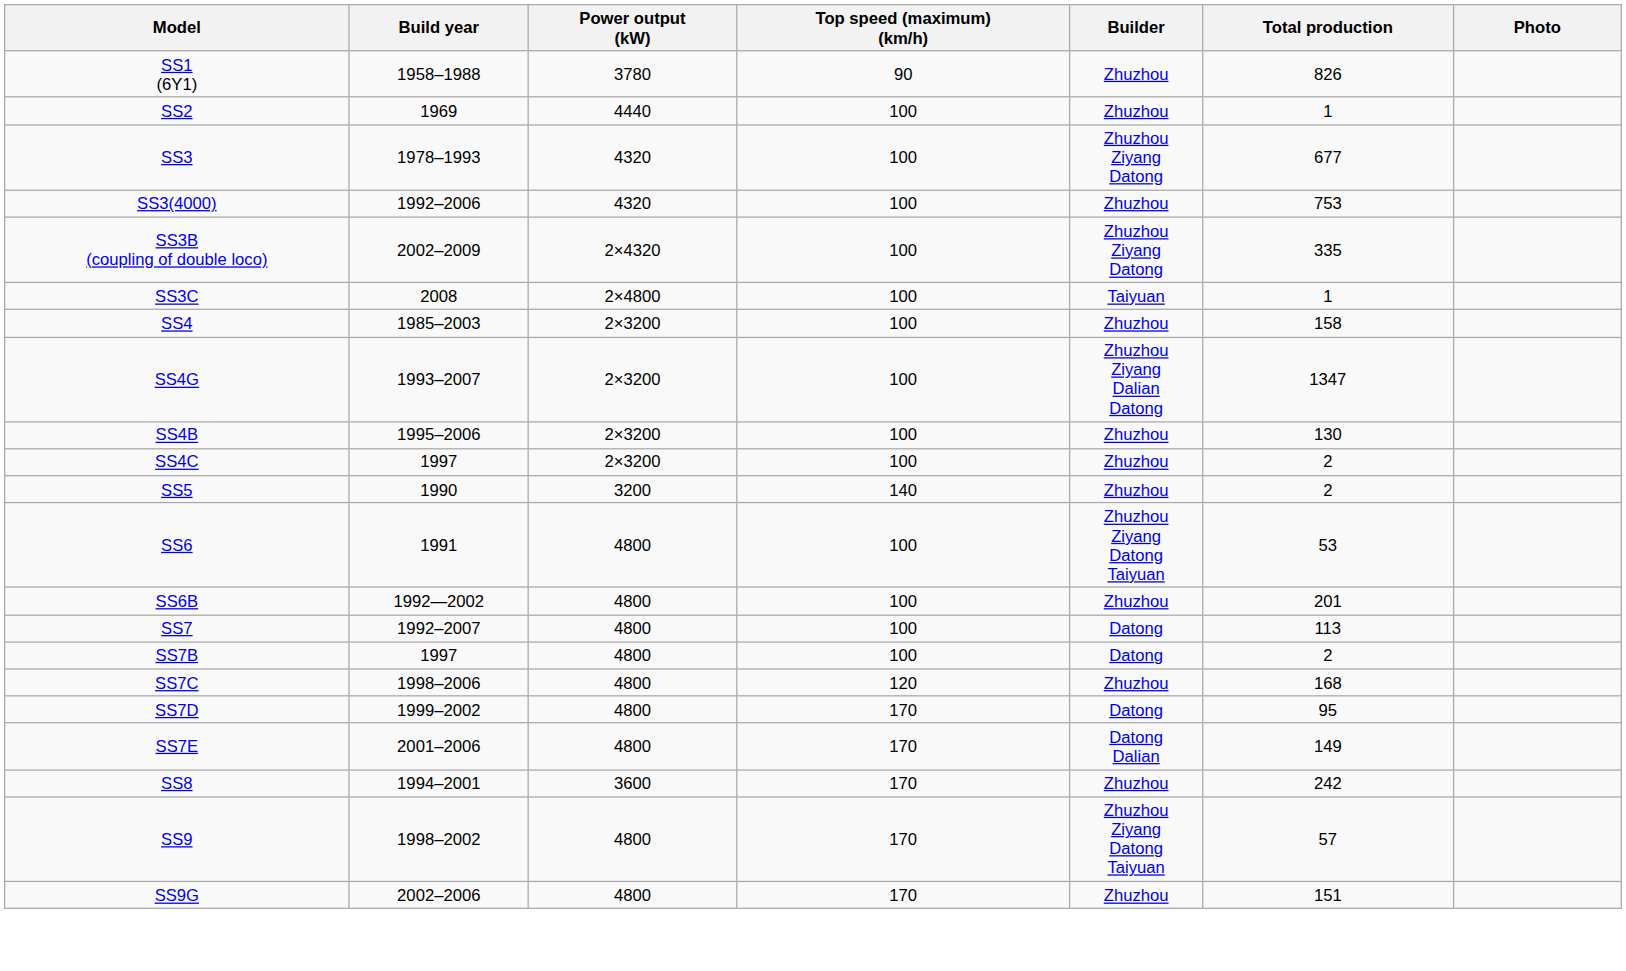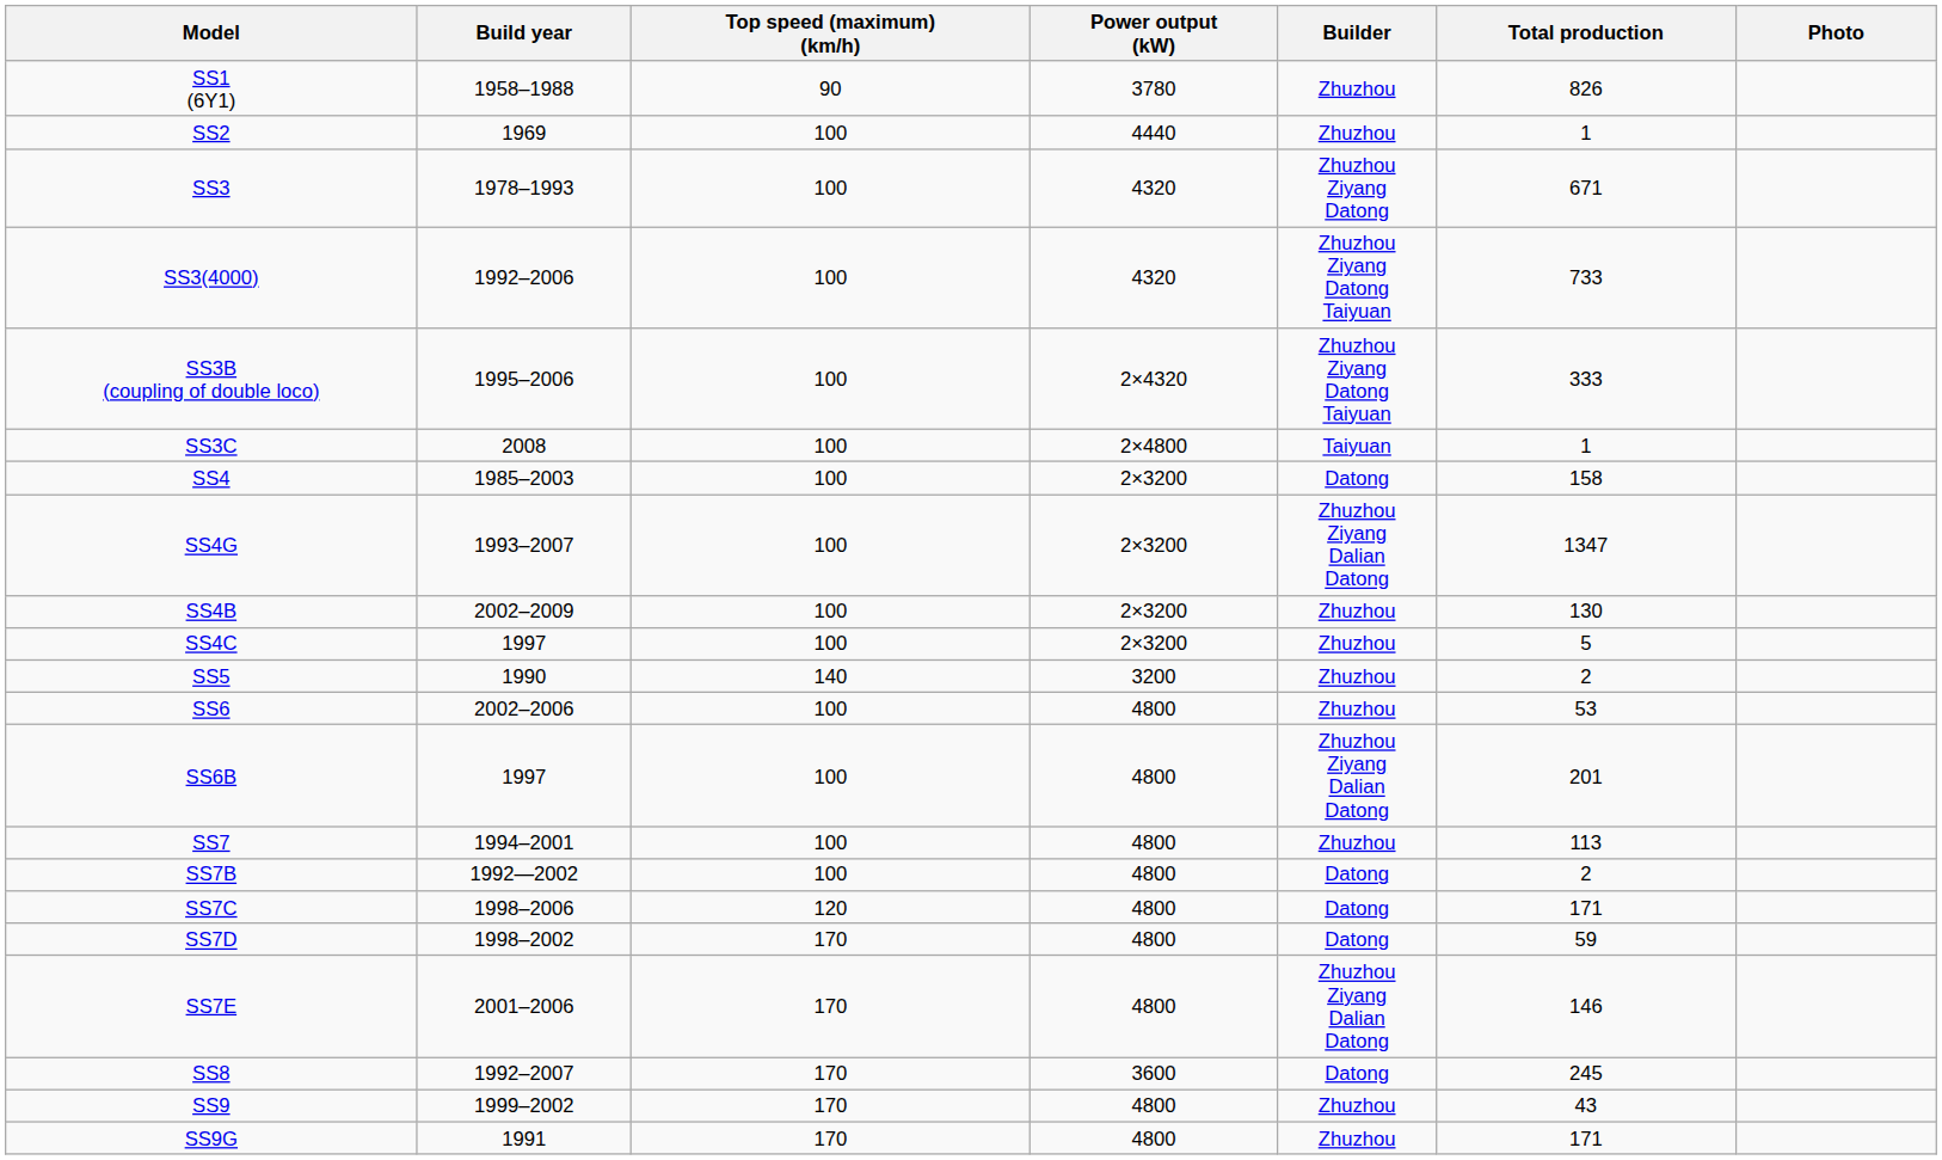 <table class="wikitable + sortable"  style="width:100%; text-align: center; font-size: small;">
 <tr>
 <th>Model</th>
 <th>Build year</th>
+<th>Top speed (maximum)<br> (km/h)</th>
 <th>Power output<br> (kW)</th>
-<th>Top speed (maximum)<br> (km/h)</th>
 <th>Builder</th>
 <th>Total production</th>
 <th style="width:125px;">Photo</th>
 </tr>
 <tr>
 <td><a href='#'>SS1</a><br>(6Y1)</td>
 <td>1958–1988</td>
+<td>90</td>
 <td>3780</td>
-<td>90</td>
 <td><a href='#'>Zhuzhou</a></td>
 <td>826</td>
 <td></td>
 </tr>
 <tr>
 <td><a href='#'>SS2</a></td>
 <td>1969</td>
+<td>100</td>
 <td>4440</td>
-<td>100</td>
 <td><a href='#'>Zhuzhou</a></td>
 <td>1</td>
 <td></td>
 </tr>
 <tr>
 <td><a href='#'>SS3</a></td>
 <td>1978–1993</td>
+<td>100</td>
 <td>4320</td>
-<td>100</td>
 <td><a href='#'>Zhuzhou</a><br><a href='#'>Ziyang</a><br><a href='#'>Datong</a></td>
-<td>677</td>
+<td>671</td>
 <td></td>
 </tr>
 <tr>
 <td><a href='#'>SS3(4000)</a></td>
 <td>1992–2006</td>
+<td>100</td>
 <td>4320</td>
-<td>100</td>
-<td><a href='#'>Zhuzhou</a></td>
-<td>753</td>
+<td><a href='#'>Zhuzhou</a><br><a href='#'>Ziyang</a><br><a href='#'>Datong</a><br><a href='#'>Taiyuan</a></td>
+<td>733</td>
 <td></td>
 </tr>
 <tr>
 <td><a href='#'>SS3B<br>(coupling of double loco)</a></td>
-<td>2002–2009</td>
+<td>1995–2006</td>
+<td>100</td>
 <td>2×4320</td>
-<td>100</td>
-<td><a href='#'>Zhuzhou</a><br><a href='#'>Ziyang</a><br><a href='#'>Datong</a></td>
-<td>335</td>
+<td><a href='#'>Zhuzhou</a><br><a href='#'>Ziyang</a><br><a href='#'>Datong</a><br><a href='#'>Taiyuan</a></td>
+<td>333</td>
 <td></td>
 </tr>
 <tr>
 <td><a href='#'>SS3C</a></td>
 <td>2008</td>
+<td>100</td>
 <td>2×4800</td>
-<td>100</td>
 <td><a href='#'>Taiyuan</a></td>
 <td>1</td>
 <td></td>
 </tr>
 <tr>
 <td><a href='#'>SS4</a></td>
 <td>1985–2003</td>
+<td>100</td>
 <td>2×3200</td>
-<td>100</td>
-<td><a href='#'>Zhuzhou</a></td>
+<td><a href='#'>Datong</a></td>
 <td>158</td>
 <td></td>
 </tr>
 <tr>
 <td><a href='#'>SS4G</a></td>
 <td>1993–2007</td>
+<td>100</td>
 <td>2×3200</td>
-<td>100</td>
 <td><a href='#'>Zhuzhou</a><br><a href='#'>Ziyang</a><br><a href='#'>Dalian</a><br><a href='#'>Datong</a></td>
 <td>1347</td>
 <td></td>
 </tr>
 <tr>
 <td><a href='#'>SS4B</a></td>
-<td>1995–2006</td>
+<td>2002–2009</td>
+<td>100</td>
 <td>2×3200</td>
-<td>100</td>
 <td><a href='#'>Zhuzhou</a></td>
 <td>130</td>
 <td></td>
 </tr>
 <tr>
 <td><a href='#'>SS4C</a></td>
 <td>1997</td>
+<td>100</td>
 <td>2×3200</td>
-<td>100</td>
 <td><a href='#'>Zhuzhou</a></td>
-<td>2</td>
+<td>5</td>
 <td></td>
 </tr>
 <tr>
 <td><a href='#'>SS5</a></td>
 <td>1990</td>
+<td>140</td>
 <td>3200</td>
-<td>140</td>
 <td><a href='#'>Zhuzhou</a></td>
 <td>2</td>
 <td></td>
 </tr>
 <tr>
 <td><a href='#'>SS6</a></td>
-<td>1991</td>
+<td>2002–2006</td>
+<td>100</td>
 <td>4800</td>
-<td>100</td>
-<td><a href='#'>Zhuzhou</a><br><a href='#'>Ziyang</a><br><a href='#'>Datong</a><br><a href='#'>Taiyuan</a></td>
+<td><a href='#'>Zhuzhou</a></td>
 <td>53</td>
 <td></td>
 </tr>
 <tr>
 <td><a href='#'>SS6B</a></td>
-<td>1992—2002</td>
+<td>1997</td>
+<td>100</td>
 <td>4800</td>
-<td>100</td>
-<td><a href='#'>Zhuzhou</a></td>
+<td><a href='#'>Zhuzhou</a><br><a href='#'>Ziyang</a><br><a href='#'>Dalian</a><br><a href='#'>Datong</a></td>
 <td>201</td>
 <td></td>
 </tr>
 <tr>
 <td><a href='#'>SS7</a></td>
-<td>1992–2007</td>
+<td>1994–2001</td>
+<td>100</td>
 <td>4800</td>
-<td>100</td>
-<td><a href='#'>Datong</a></td>
+<td><a href='#'>Zhuzhou</a></td>
 <td>113</td>
 <td></td>
 </tr>
 <tr>
 <td><a href='#'>SS7B</a></td>
-<td>1997</td>
+<td>1992—2002</td>
+<td>100</td>
 <td>4800</td>
-<td>100</td>
 <td><a href='#'>Datong</a></td>
 <td>2</td>
 <td></td>
 </tr>
 <tr>
 <td><a href='#'>SS7C</a></td>
 <td>1998–2006</td>
+<td>120</td>
 <td>4800</td>
-<td>120</td>
-<td><a href='#'>Zhuzhou</a></td>
-<td>168</td>
+<td><a href='#'>Datong</a></td>
+<td>171</td>
 <td></td>
 </tr>
 <tr>
 <td><a href='#'>SS7D</a></td>
-<td>1999–2002</td>
+<td>1998–2002</td>
+<td>170</td>
 <td>4800</td>
-<td>170</td>
 <td><a href='#'>Datong</a></td>
-<td>95</td>
+<td>59</td>
 <td></td>
 </tr>
 <tr>
 <td><a href='#'>SS7E</a></td>
 <td>2001–2006</td>
+<td>170</td>
 <td>4800</td>
-<td>170</td>
-<td><a href='#'>Datong</a><br><a href='#'>Dalian</a></td>
-<td>149</td>
+<td><a href='#'>Zhuzhou</a><br><a href='#'>Ziyang</a><br><a href='#'>Dalian</a><br><a href='#'>Datong</a></td>
+<td>146</td>
 <td></td>
 </tr>
 <tr>
 <td><a href='#'>SS8</a></td>
-<td>1994–2001</td>
+<td>1992–2007</td>
+<td>170</td>
 <td>3600</td>
-<td>170</td>
-<td><a href='#'>Zhuzhou</a></td>
-<td>242</td>
+<td><a href='#'>Datong</a></td>
+<td>245</td>
 <td></td>
 </tr>
 <tr>
 <td><a href='#'>SS9</a></td>
-<td>1998–2002</td>
+<td>1999–2002</td>
+<td>170</td>
 <td>4800</td>
-<td>170</td>
-<td><a href='#'>Zhuzhou</a><br><a href='#'>Ziyang</a><br><a href='#'>Datong</a><br><a href='#'>Taiyuan</a></td>
-<td>57</td>
+<td><a href='#'>Zhuzhou</a></td>
+<td>43</td>
 <td></td>
 </tr>
 <tr>
 <td><a href='#'>SS9G</a></td>
-<td>2002–2006</td>
+<td>1991</td>
+<td>170</td>
 <td>4800</td>
-<td>170</td>
 <td><a href='#'>Zhuzhou</a></td>
-<td>151</td>
+<td>171</td>
 <td></td>
 </tr>
 </table>
